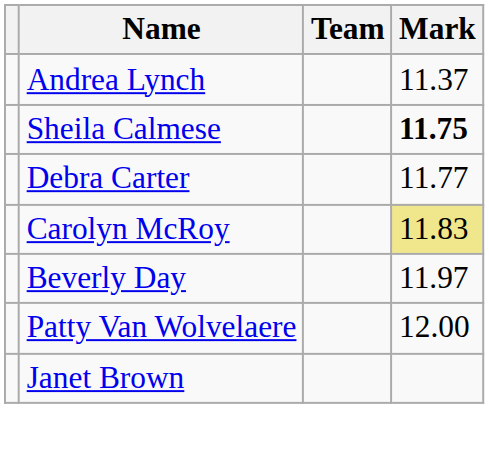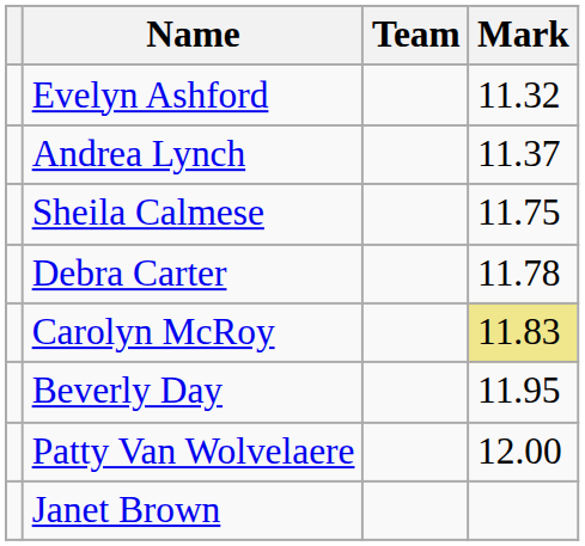 <table class=wikitable>
 <tr>
 <th></th>
 <th>Name</th>
 <th>Team</th>
 <th>Mark</th>
+</tr>
+<tr>
+<td></td>
+<td><a href='#'>Evelyn Ashford</a></td>
+<td></td>
+<td>11.32</td>
 </tr>
 <tr>
 <td></td>
 <td><a href='#'>Andrea Lynch</a></td>
 <td></td>
 <td>11.37</td>
 </tr>
 <tr>
 <td></td>
 <td><a href='#'>Sheila Calmese</a></td>
 <td></td>
-<td><strong>11.75</strong></td>
+<td>11.75</td>
 </tr>
 <tr>
 <td></td>
 <td><a href='#'>Debra Carter</a></td>
 <td></td>
-<td>11.77</td>
+<td>11.78</td>
 </tr>
 <tr>
 <td></td>
 <td><a href='#'>Carolyn McRoy</a></td>
 <td></td>
 <td style="background: khaki;">11.83</td>
 </tr>
 <tr>
 <td></td>
 <td><a href='#'>Beverly Day</a></td>
 <td></td>
-<td>11.97</td>
+<td>11.95</td>
 </tr>
 <tr>
 <td></td>
 <td><a href='#'>Patty Van Wolvelaere</a></td>
 <td></td>
 <td>12.00</td>
 </tr>
 <tr>
 <td></td>
 <td><a href='#'>Janet Brown</a></td>
 <td></td>
 <td></td>
 </tr>
 </table>
